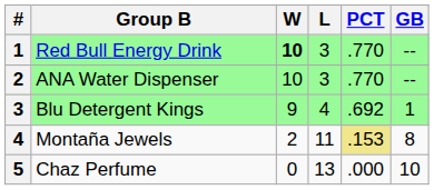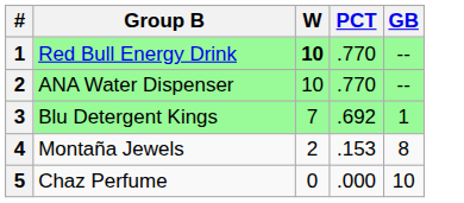 <table class="wikitable" style="text-align:center;">
 <tr>
 <th width=15>#</th>
 <th width=200>Group B</th>
 <th width=20>W</th>
-<th width=20>L</th>
 <th width=35><a href='#'>PCT</a></th>
 <th width=25><a href='#'>GB</a></th>
 </tr>
 <tr bgcolor="#98fb98">
 <th>1</th>
 <td align=left><a href='#'>Red Bull Energy Drink</a></td>
 <td><strong>10</strong></td>
-<td>3</td>
 <td>.770</td>
 <td>--</td>
 </tr>
 <tr bgcolor="#98fb98">
 <th>2</th>
 <td align=left>ANA Water Dispenser</td>
 <td>10</td>
-<td>3</td>
 <td>.770</td>
 <td>--</td>
 </tr>
 <tr bgcolor="#98fb98">
 <th>3</th>
 <td align=left>Blu Detergent Kings</td>
-<td>9</td>
-<td>4</td>
+<td>7</td>
 <td>.692</td>
 <td>1</td>
 </tr>
 <tr>
 <th>4</th>
 <td align=left>Montaña Jewels</td>
 <td>2</td>
-<td>11</td>
-<td style="background: khaki;">.153</td>
+<td>.153</td>
 <td>8</td>
 </tr>
 <tr>
 <th>5</th>
 <td align=left>Chaz Perfume</td>
 <td>0</td>
-<td>13</td>
 <td>.000</td>
 <td>10</td>
 </tr>
 </table>
